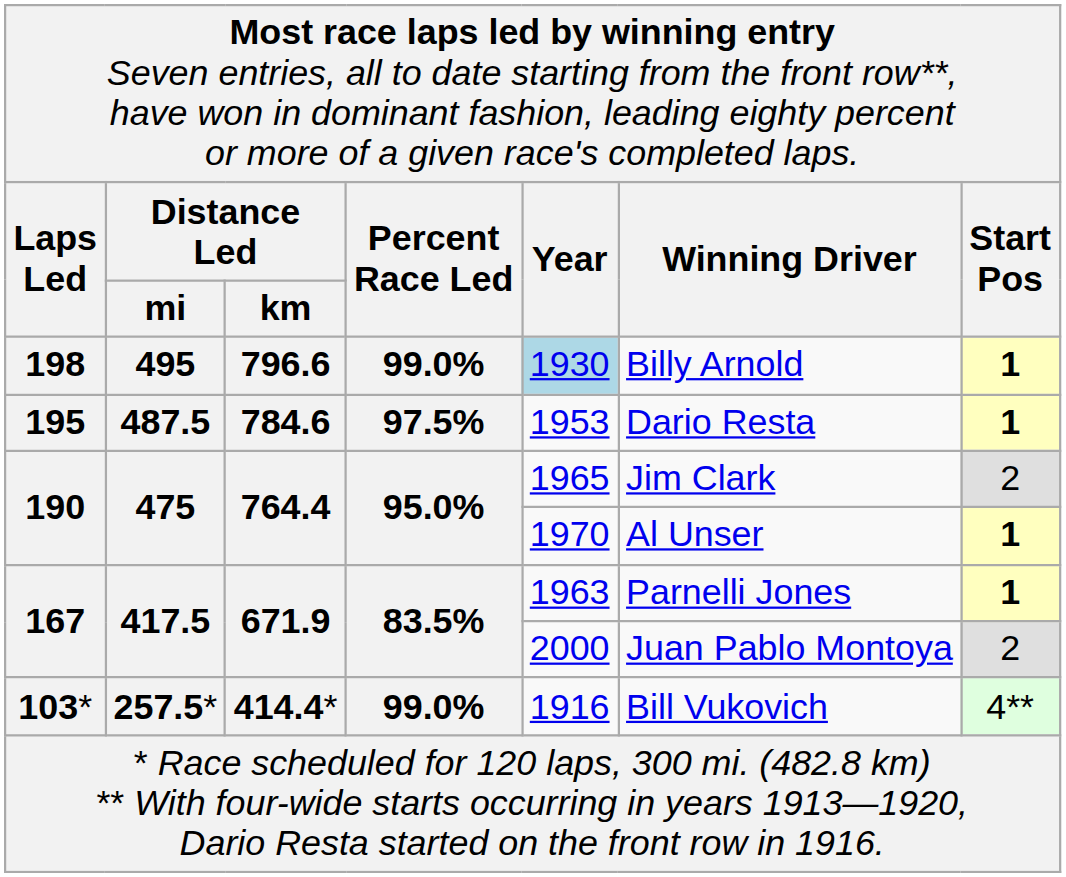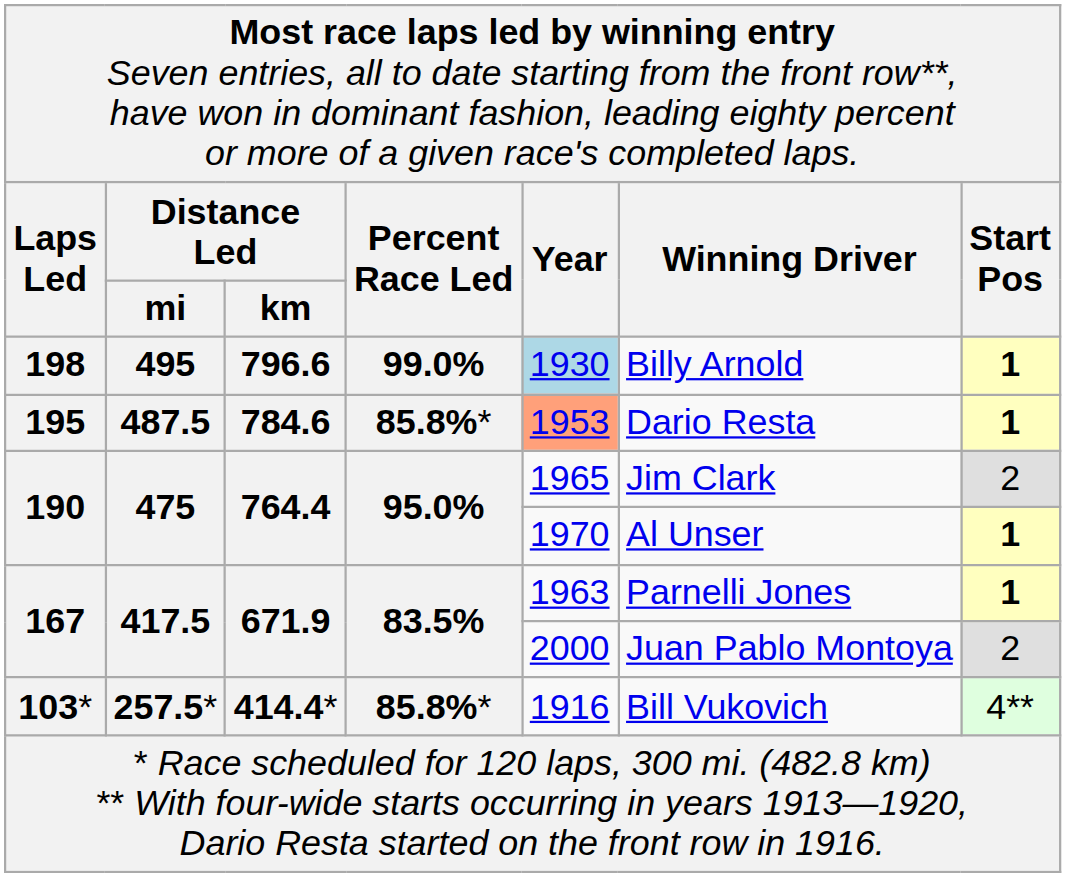 <table class="wikitable">
 <tr>
 <td style="background:#F2F2F2;" align="center" colspan="7"><strong>Most race laps led by winning entry</strong><br><em>Seven entries, all to date starting from the front row**,<br>have won in dominant fashion, leading eighty percent<br>or more of a given race's completed laps.</em></td>
 </tr>
 <tr>
 <td style="background:#F2F2F2;" align="center" rowspan="2"><strong>Laps<br>Led</strong></td>
 <td style="background:#F2F2F2;" align="center" colspan="2"><strong>Distance<br>Led</strong></td>
 <td style="background:#F2F2F2;" align="center" rowspan="2"><strong>Percent<br>Race Led</strong></td>
 <td style="background:#F2F2F2;" align="center" rowspan="2"><strong>Year</strong></td>
 <td style="background:#F2F2F2;" align="center" rowspan="2"><strong>Winning Driver</strong></td>
 <td style="background:#F2F2F2;" align="center" rowspan="2"><strong>Start<br>Pos</strong></td>
 </tr>
 <tr>
 <td style="background:#F2F2F2;" align="center"><strong>mi</strong></td>
 <td style="background:#F2F2F2;" align="center"><strong>km</strong></td>
 </tr>
 <tr>
 <td style="background:#F2F2F2;" align=center><strong>198</strong></td>
 <td style="background:#F2F2F2;" align=center><strong>495</strong></td>
 <td style="background:#F2F2F2;" align=center><strong>796.6</strong></td>
 <td style="background:#F2F2F2;" align=center><strong>99.0%</strong></td>
 <td align=center style="background: lightblue;"><a href='#'>1930</a></td>
 <td> <a href='#'>Billy Arnold</a></td>
 <td style="background:#FFFFBF;" align=center><strong>1</strong></td>
 </tr>
 <tr>
 <td style="background:#F2F2F2;" align=center><strong>195</strong></td>
 <td style="background:#F2F2F2;" align=center><strong>487.5</strong></td>
 <td style="background:#F2F2F2;" align=center><strong>784.6</strong></td>
-<td style="background:#F2F2F2;" align=center><strong>97.5%</strong></td>
-<td align=center><a href='#'>1953</a></td>
+<td style="background:#F2F2F2;" align=center><strong>85.8%</strong>*</td>
+<td align=center style="background: lightsalmon;"><a href='#'>1953</a></td>
 <td> <a href='#'>Dario Resta</a></td>
 <td style="background:#FFFFBF;" align=center><strong>1</strong></td>
 </tr>
 <tr>
 <td style="background:#F2F2F2;" align=center rowspan="2"><strong>190</strong></td>
 <td style="background:#F2F2F2;" align=center rowspan="2"><strong>475</strong></td>
 <td style="background:#F2F2F2;" align=center rowspan="2"><strong>764.4</strong></td>
 <td style="background:#F2F2F2;" align=center rowspan="2"><strong>95.0%</strong></td>
 <td align=center><a href='#'>1965</a></td>
 <td> <a href='#'>Jim Clark</a></td>
 <td style="background:#DFDFDF;" align=center>2</td>
 </tr>
 <tr>
 <td align=center><a href='#'>1970</a></td>
 <td> <a href='#'>Al Unser</a></td>
 <td style="background:#FFFFBF;" align=center><strong>1</strong></td>
 </tr>
 <tr>
 <td style="background:#F2F2F2;" align=center rowspan="2"><strong>167</strong></td>
 <td style="background:#F2F2F2;" align=center rowspan="2"><strong>417.5</strong></td>
 <td style="background:#F2F2F2;" align=center rowspan="2"><strong>671.9</strong></td>
 <td style="background:#F2F2F2;" align=center rowspan="2"><strong>83.5%</strong></td>
 <td align=center><a href='#'>1963</a></td>
 <td> <a href='#'>Parnelli Jones</a></td>
 <td style="background:#FFFFBF;" align=center><strong>1</strong></td>
 </tr>
 <tr>
 <td align=center><a href='#'>2000</a></td>
 <td> <a href='#'>Juan Pablo Montoya</a></td>
 <td style="background:#DFDFDF;" align=center>2</td>
 </tr>
 <tr>
 <td style="background:#F2F2F2;" align=center><strong>103</strong>*</td>
 <td style="background:#F2F2F2;" align=center><strong>257.5</strong>*</td>
 <td style="background:#F2F2F2;" align=center><strong>414.4</strong>*</td>
-<td style="background:#F2F2F2;" align=center><strong>99.0%</strong></td>
+<td style="background:#F2F2F2;" align=center><strong>85.8%</strong>*</td>
 <td align=center><a href='#'>1916</a></td>
 <td> <a href='#'>Bill Vukovich</a></td>
 <td style="background:#DFFFDF;" align=center>4**</td>
 </tr>
 <tr>
 <td style="background:#F2F2F2;" align="center" colspan="7">* <em>Race scheduled for 120 laps, 300 mi. (482.8 km)</em><br>** <em>With four-wide starts occurring in years 1913—1920,<br> Dario Resta started on the front row in 1916.</em></td>
 </tr>
 </table>
